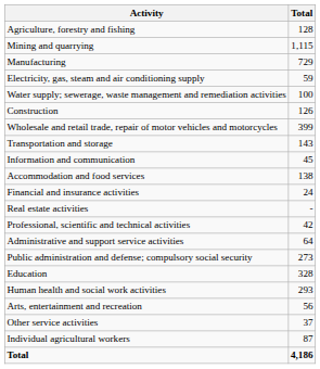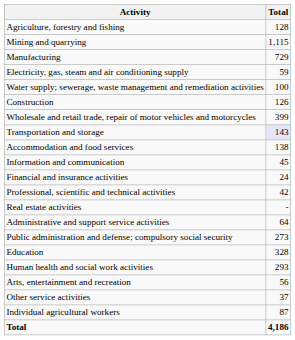 <table class="wikitable sortable" style="font-size:95%;">
 <tr>
 <th>Activity</th>
 <th>Total</th>
 </tr>
 <tr>
 <td>Agriculture, forestry and fishing</td>
 <td align="right">128</td>
 </tr>
 <tr>
 <td>Mining and quarrying</td>
 <td align="right">1,115</td>
 </tr>
 <tr>
 <td>Manufacturing</td>
 <td align="right">729</td>
 </tr>
 <tr>
 <td>Electricity, gas, steam and air conditioning supply</td>
 <td align="right">59</td>
 </tr>
 <tr>
 <td>Water supply; sewerage, waste management and remediation activities</td>
 <td align="right">100</td>
 </tr>
 <tr>
 <td>Construction</td>
 <td align="right">126</td>
 </tr>
 <tr>
 <td>Wholesale and retail trade, repair of motor vehicles and motorcycles</td>
 <td align="right">399</td>
 </tr>
 <tr>
 <td>Transportation and storage</td>
-<td align="right">143</td>
+<td align="right" style="background: lavender;">143</td>
+</tr>
+<tr>
+<td>Accommodation and food services</td>
+<td align="right">138</td>
 </tr>
 <tr>
 <td>Information and communication</td>
 <td align="right">45</td>
 </tr>
 <tr>
-<td>Accommodation and food services</td>
-<td align="right">138</td>
-</tr>
-<tr>
 <td>Financial and insurance activities</td>
 <td align="right">24</td>
 </tr>
 <tr>
+<td>Professional, scientific and technical activities</td>
+<td align="right">42</td>
+</tr>
+<tr>
 <td>Real estate activities</td>
 <td align="right">-</td>
-</tr>
-<tr>
-<td>Professional, scientific and technical activities</td>
-<td align="right">42</td>
 </tr>
 <tr>
 <td>Administrative and support service activities</td>
 <td align="right">64</td>
 </tr>
 <tr>
 <td>Public administration and defense; compulsory social security</td>
 <td align="right">273</td>
 </tr>
 <tr>
 <td>Education</td>
 <td align="right">328</td>
 </tr>
 <tr>
 <td>Human health and social work activities</td>
 <td align="right">293</td>
 </tr>
 <tr>
 <td>Arts, entertainment and recreation</td>
 <td align="right">56</td>
 </tr>
 <tr>
 <td>Other service activities</td>
 <td align="right">37</td>
 </tr>
 <tr>
 <td>Individual agricultural workers</td>
 <td align="right">87</td>
 </tr>
 <tr class="sortbottom">
 <td><strong>Total</strong></td>
 <td align="right"><strong>4,186</strong></td>
 </tr>
 </table>
